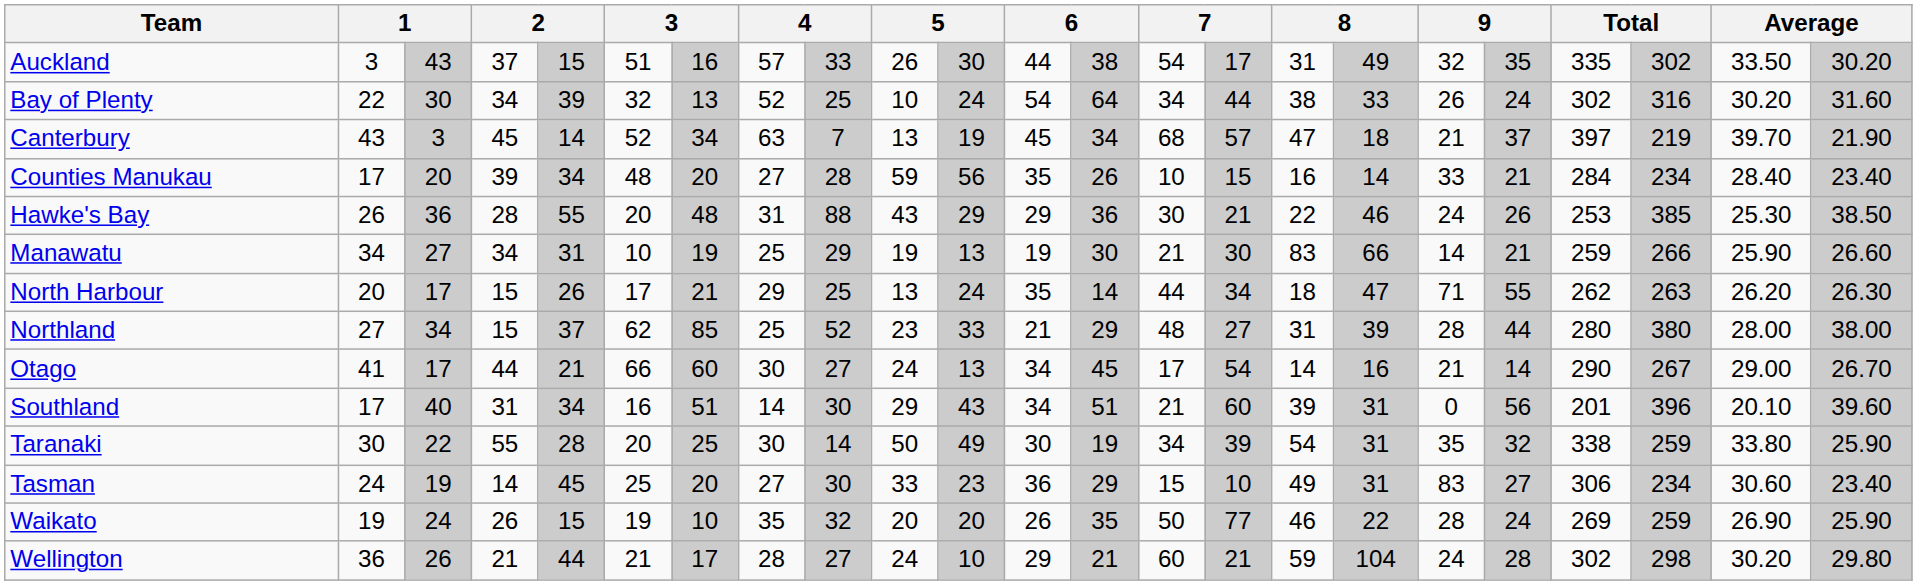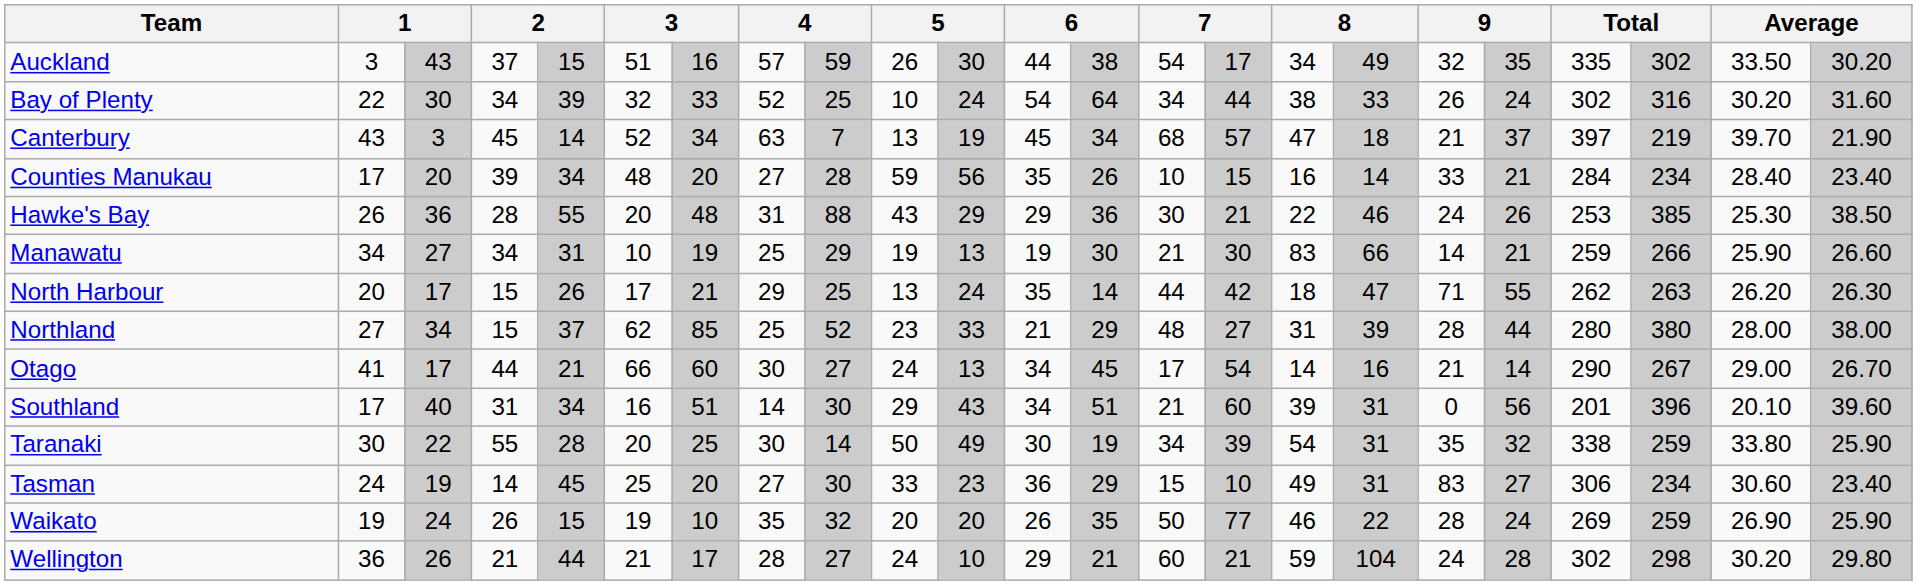 <table class="wikitable" style="text-align:center;width:100%">
 <tr>
 <th style="width:10%">Team</th>
 <th style="width:4%" colspan=2>1</th>
 <th style="width:4%" colspan=2>2</th>
 <th style="width:4%" colspan=2>3</th>
 <th style="width:4%" colspan=2>4</th>
 <th style="width:4%" colspan=2>5</th>
 <th style="width:4%" colspan=2>6</th>
 <th style="width:4%" colspan=2>7</th>
 <th style="width:4%" colspan=2>8</th>
 <th style="width:4%" colspan=2>9</th>
 <th style="width:4%" colspan=2>Total</th>
 <th style="width:4%" colspan=2>Average</th>
 </tr>
 <tr>
 <td style="text-align:left"><a href='#'>Auckland</a></td>
 <td>3</td>
 <td style="background:#ccc">43</td>
 <td>37</td>
 <td style="background:#ccc">15</td>
 <td>51</td>
 <td style="background:#ccc">16</td>
 <td>57</td>
-<td style="background:#ccc">33</td>
+<td style="background:#ccc">59</td>
 <td>26</td>
 <td style="background:#ccc">30</td>
 <td>44</td>
 <td style="background:#ccc">38</td>
 <td>54</td>
 <td style="background:#ccc">17</td>
-<td>31</td>
+<td>34</td>
 <td style="background:#ccc">49</td>
 <td>32</td>
 <td style="background:#ccc">35</td>
 <td>335</td>
 <td style="background:#ccc">302</td>
 <td>33.50</td>
 <td style="background:#ccc">30.20</td>
 </tr>
 <tr>
 <td style="text-align:left"><a href='#'>Bay of Plenty</a></td>
 <td>22</td>
 <td style="background:#ccc">30</td>
 <td>34</td>
 <td style="background:#ccc">39</td>
 <td>32</td>
-<td style="background:#ccc">13</td>
+<td style="background:#ccc">33</td>
 <td>52</td>
 <td style="background:#ccc">25</td>
 <td>10</td>
 <td style="background:#ccc">24</td>
 <td>54</td>
 <td style="background:#ccc">64</td>
 <td>34</td>
 <td style="background:#ccc">44</td>
 <td>38</td>
 <td style="background:#ccc">33</td>
 <td>26</td>
 <td style="background:#ccc">24</td>
 <td>302</td>
 <td style="background:#ccc">316</td>
 <td>30.20</td>
 <td style="background:#ccc">31.60</td>
 </tr>
 <tr>
 <td style="text-align:left"><a href='#'>Canterbury</a></td>
 <td>43</td>
 <td style="background:#ccc">3</td>
 <td>45</td>
 <td style="background:#ccc">14</td>
 <td>52</td>
 <td style="background:#ccc">34</td>
 <td>63</td>
 <td style="background:#ccc">7</td>
 <td>13</td>
 <td style="background:#ccc">19</td>
 <td>45</td>
 <td style="background:#ccc">34</td>
 <td>68</td>
 <td style="background:#ccc">57</td>
 <td>47</td>
 <td style="background:#ccc">18</td>
 <td>21</td>
 <td style="background:#ccc">37</td>
 <td>397</td>
 <td style="background:#ccc">219</td>
 <td>39.70</td>
 <td style="background:#ccc">21.90</td>
 </tr>
 <tr>
 <td style="text-align:left"><a href='#'>Counties Manukau</a></td>
 <td>17</td>
 <td style="background:#ccc">20</td>
 <td>39</td>
 <td style="background:#ccc">34</td>
 <td>48</td>
 <td style="background:#ccc">20</td>
 <td>27</td>
 <td style="background:#ccc">28</td>
 <td>59</td>
 <td style="background:#ccc">56</td>
 <td>35</td>
 <td style="background:#ccc">26</td>
 <td>10</td>
 <td style="background:#ccc">15</td>
 <td>16</td>
 <td style="background:#ccc">14</td>
 <td>33</td>
 <td style="background:#ccc">21</td>
 <td>284</td>
 <td style="background:#ccc">234</td>
 <td>28.40</td>
 <td style="background:#ccc">23.40</td>
 </tr>
 <tr>
 <td style="text-align:left"><a href='#'>Hawke's Bay</a></td>
 <td>26</td>
 <td style="background:#ccc">36</td>
 <td>28</td>
 <td style="background:#ccc">55</td>
 <td>20</td>
 <td style="background:#ccc">48</td>
 <td>31</td>
 <td style="background:#ccc">88</td>
 <td>43</td>
 <td style="background:#ccc">29</td>
 <td>29</td>
 <td style="background:#ccc">36</td>
 <td>30</td>
 <td style="background:#ccc">21</td>
 <td>22</td>
 <td style="background:#ccc">46</td>
 <td>24</td>
 <td style="background:#ccc">26</td>
 <td>253</td>
 <td style="background:#ccc">385</td>
 <td>25.30</td>
 <td style="background:#ccc">38.50</td>
 </tr>
 <tr>
 <td style="text-align:left"><a href='#'>Manawatu</a></td>
 <td>34</td>
 <td style="background:#ccc">27</td>
 <td>34</td>
 <td style="background:#ccc">31</td>
 <td>10</td>
 <td style="background:#ccc">19</td>
 <td>25</td>
 <td style="background:#ccc">29</td>
 <td>19</td>
 <td style="background:#ccc">13</td>
 <td>19</td>
 <td style="background:#ccc">30</td>
 <td>21</td>
 <td style="background:#ccc">30</td>
 <td>83</td>
 <td style="background:#ccc">66</td>
 <td>14</td>
 <td style="background:#ccc">21</td>
 <td>259</td>
 <td style="background:#ccc">266</td>
 <td>25.90</td>
 <td style="background:#ccc">26.60</td>
 </tr>
 <tr>
 <td style="text-align:left"><a href='#'>North Harbour</a></td>
 <td>20</td>
 <td style="background:#ccc">17</td>
 <td>15</td>
 <td style="background:#ccc">26</td>
 <td>17</td>
 <td style="background:#ccc">21</td>
 <td>29</td>
 <td style="background:#ccc">25</td>
 <td>13</td>
 <td style="background:#ccc">24</td>
 <td>35</td>
 <td style="background:#ccc">14</td>
 <td>44</td>
-<td style="background:#ccc">34</td>
+<td style="background:#ccc">42</td>
 <td>18</td>
 <td style="background:#ccc">47</td>
 <td>71</td>
 <td style="background:#ccc">55</td>
 <td>262</td>
 <td style="background:#ccc">263</td>
 <td>26.20</td>
 <td style="background:#ccc">26.30</td>
 </tr>
 <tr>
 <td style="text-align:left"><a href='#'>Northland</a></td>
 <td>27</td>
 <td style="background:#ccc">34</td>
 <td>15</td>
 <td style="background:#ccc">37</td>
 <td>62</td>
 <td style="background:#ccc">85</td>
 <td>25</td>
 <td style="background:#ccc">52</td>
 <td>23</td>
 <td style="background:#ccc">33</td>
 <td>21</td>
 <td style="background:#ccc">29</td>
 <td>48</td>
 <td style="background:#ccc">27</td>
 <td>31</td>
 <td style="background:#ccc">39</td>
 <td>28</td>
 <td style="background:#ccc">44</td>
 <td>280</td>
 <td style="background:#ccc">380</td>
 <td>28.00</td>
 <td style="background:#ccc">38.00</td>
 </tr>
 <tr>
 <td style="text-align:left"><a href='#'>Otago</a></td>
 <td>41</td>
 <td style="background:#ccc">17</td>
 <td>44</td>
 <td style="background:#ccc">21</td>
 <td>66</td>
 <td style="background:#ccc">60</td>
 <td>30</td>
 <td style="background:#ccc">27</td>
 <td>24</td>
 <td style="background:#ccc">13</td>
 <td>34</td>
 <td style="background:#ccc">45</td>
 <td>17</td>
 <td style="background:#ccc">54</td>
 <td>14</td>
 <td style="background:#ccc">16</td>
 <td>21</td>
 <td style="background:#ccc">14</td>
 <td>290</td>
 <td style="background:#ccc">267</td>
 <td>29.00</td>
 <td style="background:#ccc">26.70</td>
 </tr>
 <tr>
 <td style="text-align:left"><a href='#'>Southland</a></td>
 <td>17</td>
 <td style="background:#ccc">40</td>
 <td>31</td>
 <td style="background:#ccc">34</td>
 <td>16</td>
 <td style="background:#ccc">51</td>
 <td>14</td>
 <td style="background:#ccc">30</td>
 <td>29</td>
 <td style="background:#ccc">43</td>
 <td>34</td>
 <td style="background:#ccc">51</td>
 <td>21</td>
 <td style="background:#ccc">60</td>
 <td>39</td>
 <td style="background:#ccc">31</td>
 <td>0</td>
 <td style="background:#ccc">56</td>
 <td>201</td>
 <td style="background:#ccc">396</td>
 <td>20.10</td>
 <td style="background:#ccc">39.60</td>
 </tr>
 <tr>
 <td style="text-align:left"><a href='#'>Taranaki</a></td>
 <td>30</td>
 <td style="background:#ccc">22</td>
 <td>55</td>
 <td style="background:#ccc">28</td>
 <td>20</td>
 <td style="background:#ccc">25</td>
 <td>30</td>
 <td style="background:#ccc">14</td>
 <td>50</td>
 <td style="background:#ccc">49</td>
 <td>30</td>
 <td style="background:#ccc">19</td>
 <td>34</td>
 <td style="background:#ccc">39</td>
 <td>54</td>
 <td style="background:#ccc">31</td>
 <td>35</td>
 <td style="background:#ccc">32</td>
 <td>338</td>
 <td style="background:#ccc">259</td>
 <td>33.80</td>
 <td style="background:#ccc">25.90</td>
 </tr>
 <tr>
 <td style="text-align:left"><a href='#'>Tasman</a></td>
 <td>24</td>
 <td style="background:#ccc">19</td>
 <td>14</td>
 <td style="background:#ccc">45</td>
 <td>25</td>
 <td style="background:#ccc">20</td>
 <td>27</td>
 <td style="background:#ccc">30</td>
 <td>33</td>
 <td style="background:#ccc">23</td>
 <td>36</td>
 <td style="background:#ccc">29</td>
 <td>15</td>
 <td style="background:#ccc">10</td>
 <td>49</td>
 <td style="background:#ccc">31</td>
 <td>83</td>
 <td style="background:#ccc">27</td>
 <td>306</td>
 <td style="background:#ccc">234</td>
 <td>30.60</td>
 <td style="background:#ccc">23.40</td>
 </tr>
 <tr>
 <td style="text-align:left"><a href='#'>Waikato</a></td>
 <td>19</td>
 <td style="background:#ccc">24</td>
 <td>26</td>
 <td style="background:#ccc">15</td>
 <td>19</td>
 <td style="background:#ccc">10</td>
 <td>35</td>
 <td style="background:#ccc">32</td>
 <td>20</td>
 <td style="background:#ccc">20</td>
 <td>26</td>
 <td style="background:#ccc">35</td>
 <td>50</td>
 <td style="background:#ccc">77</td>
 <td>46</td>
 <td style="background:#ccc">22</td>
 <td>28</td>
 <td style="background:#ccc">24</td>
 <td>269</td>
 <td style="background:#ccc">259</td>
 <td>26.90</td>
 <td style="background:#ccc">25.90</td>
 </tr>
 <tr>
 <td style="text-align:left"><a href='#'>Wellington</a></td>
 <td>36</td>
 <td style="background:#ccc">26</td>
 <td>21</td>
 <td style="background:#ccc">44</td>
 <td>21</td>
 <td style="background:#ccc">17</td>
 <td>28</td>
 <td style="background:#ccc">27</td>
 <td>24</td>
 <td style="background:#ccc">10</td>
 <td>29</td>
 <td style="background:#ccc">21</td>
 <td>60</td>
 <td style="background:#ccc">21</td>
 <td>59</td>
 <td style="background:#ccc">104</td>
 <td>24</td>
 <td style="background:#ccc">28</td>
 <td>302</td>
 <td style="background:#ccc">298</td>
 <td>30.20</td>
 <td style="background:#ccc">29.80</td>
 </tr>
 </table>
